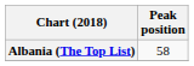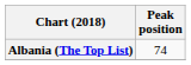 <table class="wikitable sortable plainrowheaders" style="text-align:center">
 <tr>
 <th scope="col">Chart (2018)</th>
 <th scope="col">Peak<br>position</th>
 </tr>
 <tr>
 <th scope="row">Albania (<a href='#'>The Top List</a>)</th>
-<td>58</td>
+<td>74</td>
 </tr>
 <tr>
 </tr>
 <tr>
 </tr>
 <tr>
 </tr>
 </table>
